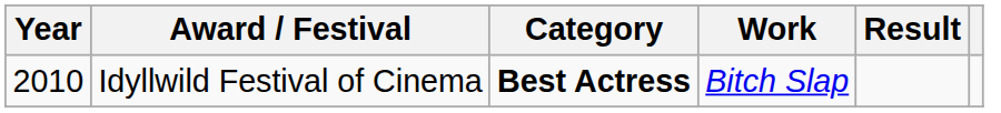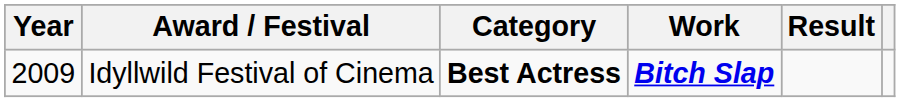 <table class="wikitable">
 <tr>
 <th>Year</th>
 <th>Award / Festival</th>
 <th>Category</th>
 <th>Work</th>
 <th>Result</th>
 <th></th>
 </tr>
 <tr>
-<td>2010</td>
+<td>2009</td>
 <td>Idyllwild Festival of Cinema</td>
 <td><strong>Best Actress</strong></td>
-<td><em><a href='#'>Bitch Slap</a></em></td>
+<td><strong><em><a href='#'>Bitch Slap</a></em></strong></td>
 <td></td>
 <td></td>
 </tr>
 </table>
